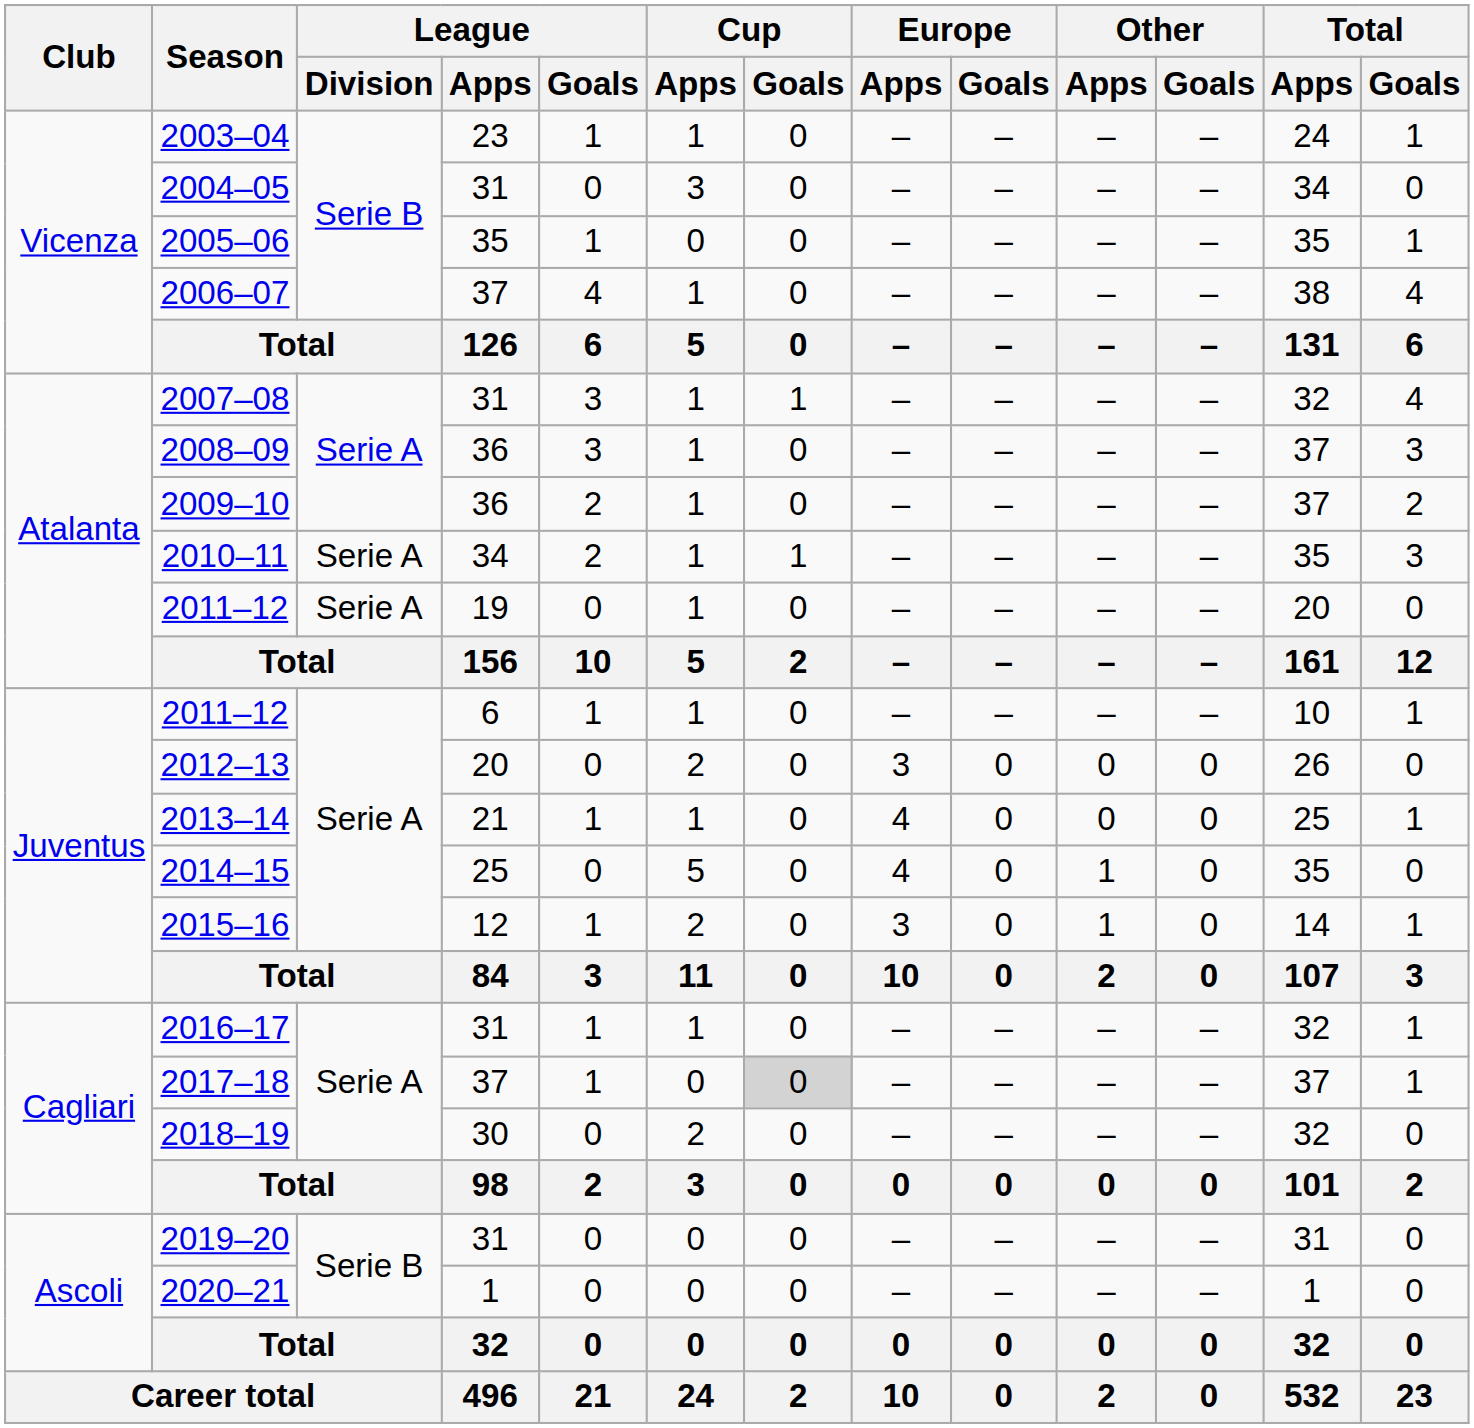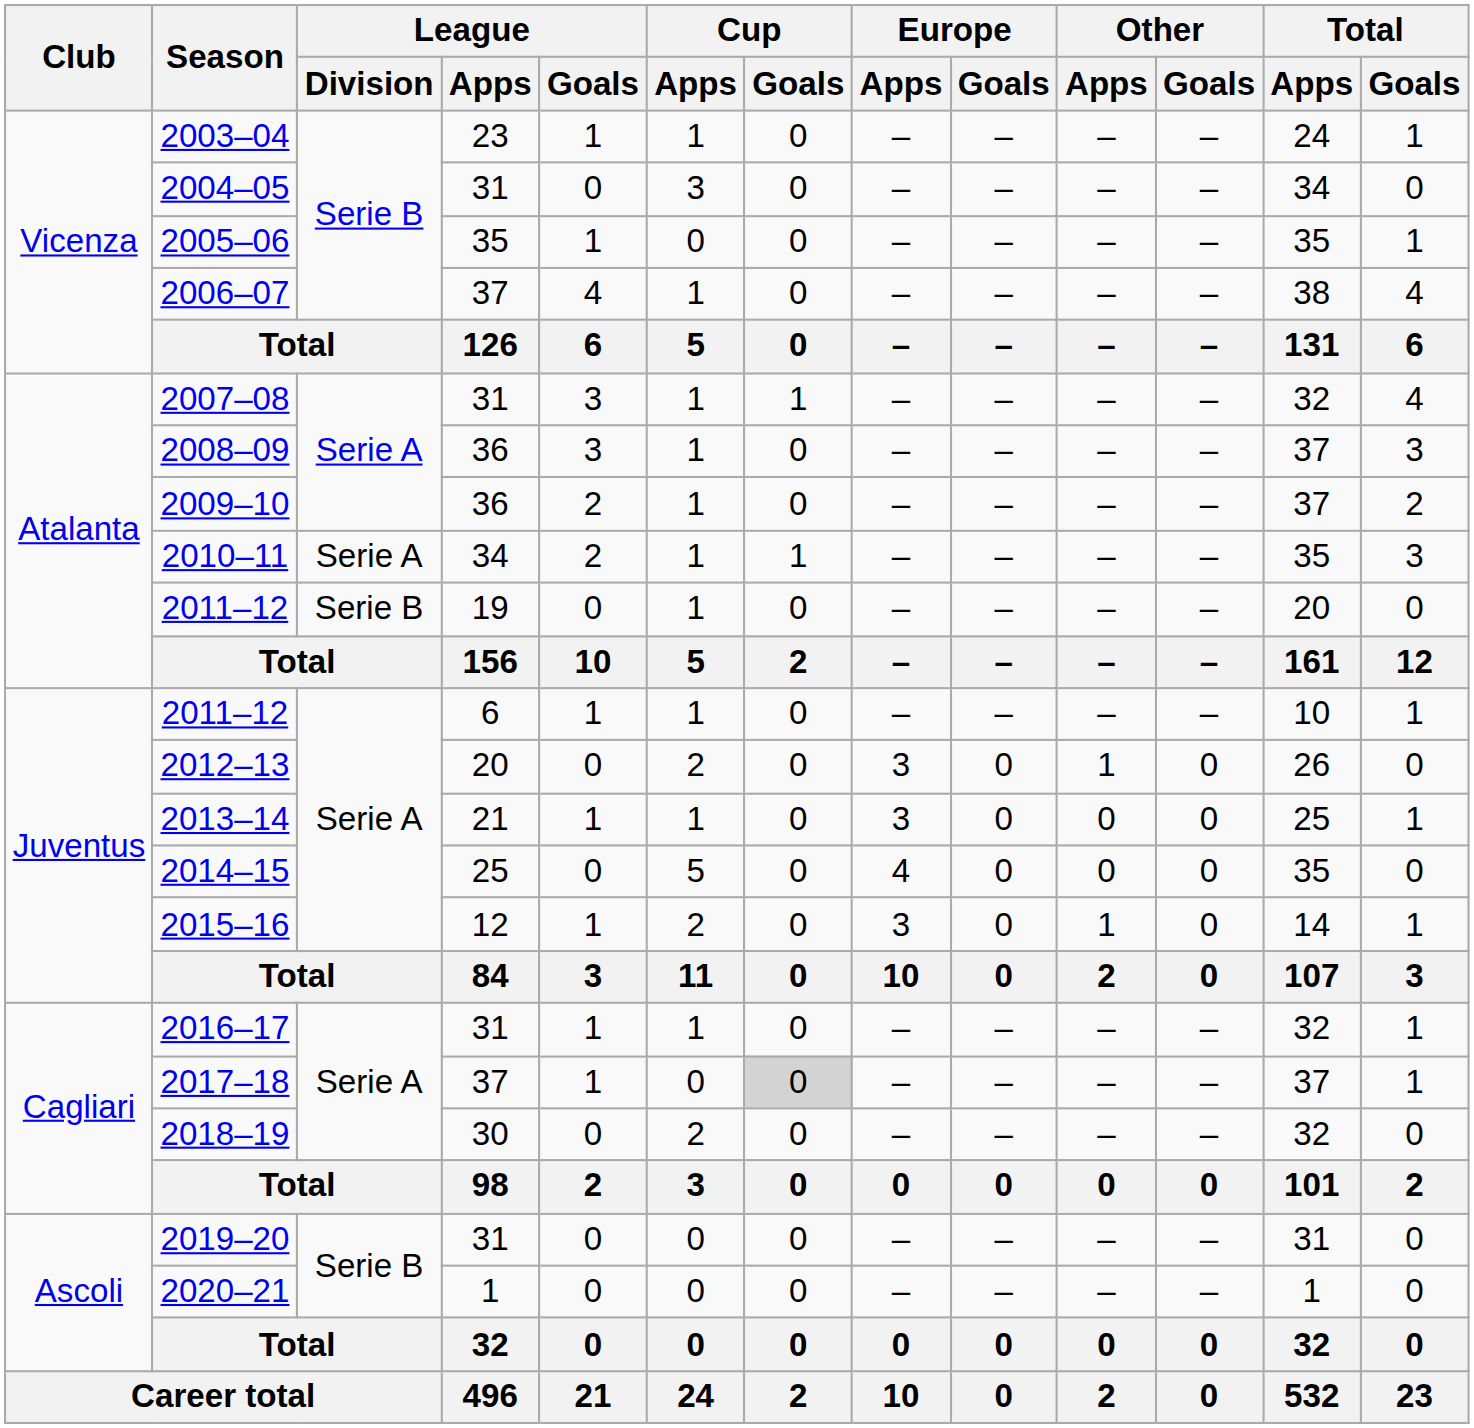 <table class="wikitable" style="text-align:center">
 <tr>
 <th rowspan="2">Club</th>
 <th rowspan="2">Season</th>
 <th colspan="3">League</th>
 <th colspan="2">Cup</th>
 <th colspan="2">Europe</th>
 <th colspan="2">Other</th>
 <th colspan="2">Total</th>
 </tr>
 <tr>
 <th>Division</th>
 <th>Apps</th>
 <th>Goals</th>
 <th>Apps</th>
 <th>Goals</th>
 <th>Apps</th>
 <th>Goals</th>
 <th>Apps</th>
 <th>Goals</th>
 <th>Apps</th>
 <th>Goals</th>
 </tr>
 <tr>
 <td rowspan="5"><a href='#'>Vicenza</a></td>
 <td><a href='#'>2003–04</a></td>
 <td rowspan="4"><a href='#'>Serie B</a></td>
 <td>23</td>
 <td>1</td>
 <td>1</td>
 <td>0</td>
 <td>–</td>
 <td>–</td>
 <td>–</td>
 <td>–</td>
 <td>24</td>
 <td>1</td>
 </tr>
 <tr>
 <td><a href='#'>2004–05</a></td>
 <td>31</td>
 <td>0</td>
 <td>3</td>
 <td>0</td>
 <td>–</td>
 <td>–</td>
 <td>–</td>
 <td>–</td>
 <td>34</td>
 <td>0</td>
 </tr>
 <tr>
 <td><a href='#'>2005–06</a></td>
 <td>35</td>
 <td>1</td>
 <td>0</td>
 <td>0</td>
 <td>–</td>
 <td>–</td>
 <td>–</td>
 <td>–</td>
 <td>35</td>
 <td>1</td>
 </tr>
 <tr>
 <td><a href='#'>2006–07</a></td>
 <td>37</td>
 <td>4</td>
 <td>1</td>
 <td>0</td>
 <td>–</td>
 <td>–</td>
 <td>–</td>
 <td>–</td>
 <td>38</td>
 <td>4</td>
 </tr>
 <tr>
 <th colspan="2">Total</th>
 <th>126</th>
 <th>6</th>
 <th>5</th>
 <th>0</th>
 <th>–</th>
 <th>–</th>
 <th>–</th>
 <th>–</th>
 <th>131</th>
 <th>6</th>
 </tr>
 <tr>
 <td rowspan="6"><a href='#'>Atalanta</a></td>
 <td><a href='#'>2007–08</a></td>
 <td rowspan="3"><a href='#'>Serie A</a></td>
 <td>31</td>
 <td>3</td>
 <td>1</td>
 <td>1</td>
 <td>–</td>
 <td>–</td>
 <td>–</td>
 <td>–</td>
 <td>32</td>
 <td>4</td>
 </tr>
 <tr>
 <td><a href='#'>2008–09</a></td>
 <td>36</td>
 <td>3</td>
 <td>1</td>
 <td>0</td>
 <td>–</td>
 <td>–</td>
 <td>–</td>
 <td>–</td>
 <td>37</td>
 <td>3</td>
 </tr>
 <tr>
 <td><a href='#'>2009–10</a></td>
 <td>36</td>
 <td>2</td>
 <td>1</td>
 <td>0</td>
 <td>–</td>
 <td>–</td>
 <td>–</td>
 <td>–</td>
 <td>37</td>
 <td>2</td>
 </tr>
 <tr>
 <td><a href='#'>2010–11</a></td>
 <td>Serie A</td>
 <td>34</td>
 <td>2</td>
 <td>1</td>
 <td>1</td>
 <td>–</td>
 <td>–</td>
 <td>–</td>
 <td>–</td>
 <td>35</td>
 <td>3</td>
 </tr>
 <tr>
 <td><a href='#'>2011–12</a></td>
-<td>Serie A</td>
+<td>Serie B</td>
 <td>19</td>
 <td>0</td>
 <td>1</td>
 <td>0</td>
 <td>–</td>
 <td>–</td>
 <td>–</td>
 <td>–</td>
 <td>20</td>
 <td>0</td>
 </tr>
 <tr>
 <th colspan="2">Total</th>
 <th>156</th>
 <th>10</th>
 <th>5</th>
 <th>2</th>
 <th>–</th>
 <th>–</th>
 <th>–</th>
 <th>–</th>
 <th>161</th>
 <th>12</th>
 </tr>
 <tr>
 <td rowspan="6"><a href='#'>Juventus</a></td>
 <td><a href='#'>2011–12</a></td>
 <td rowspan="5">Serie A</td>
 <td>6</td>
 <td>1</td>
 <td>1</td>
 <td>0</td>
 <td>–</td>
 <td>–</td>
 <td>–</td>
 <td>–</td>
 <td>10</td>
 <td>1</td>
 </tr>
 <tr>
 <td><a href='#'>2012–13</a></td>
 <td>20</td>
 <td>0</td>
 <td>2</td>
 <td>0</td>
 <td>3</td>
 <td>0</td>
-<td>0</td>
+<td>1</td>
 <td>0</td>
 <td>26</td>
 <td>0</td>
 </tr>
 <tr>
 <td><a href='#'>2013–14</a></td>
 <td>21</td>
 <td>1</td>
 <td>1</td>
 <td>0</td>
-<td>4</td>
+<td>3</td>
 <td>0</td>
 <td>0</td>
 <td>0</td>
 <td>25</td>
 <td>1</td>
 </tr>
 <tr>
 <td><a href='#'>2014–15</a></td>
 <td>25</td>
 <td>0</td>
 <td>5</td>
 <td>0</td>
 <td>4</td>
 <td>0</td>
-<td>1</td>
+<td>0</td>
 <td>0</td>
 <td>35</td>
 <td>0</td>
 </tr>
 <tr>
 <td><a href='#'>2015–16</a></td>
 <td>12</td>
 <td>1</td>
 <td>2</td>
 <td>0</td>
 <td>3</td>
 <td>0</td>
 <td>1</td>
 <td>0</td>
 <td>14</td>
 <td>1</td>
 </tr>
 <tr>
 <th colspan="2">Total</th>
 <th>84</th>
 <th>3</th>
 <th>11</th>
 <th>0</th>
 <th>10</th>
 <th>0</th>
 <th>2</th>
 <th>0</th>
 <th>107</th>
 <th>3</th>
 </tr>
 <tr>
 <td rowspan="4"><a href='#'>Cagliari</a></td>
 <td><a href='#'>2016–17</a></td>
 <td rowspan="3">Serie A</td>
 <td>31</td>
 <td>1</td>
 <td>1</td>
 <td>0</td>
 <td>–</td>
 <td>–</td>
 <td>–</td>
 <td>–</td>
 <td>32</td>
 <td>1</td>
 </tr>
 <tr>
 <td><a href='#'>2017–18</a></td>
 <td>37</td>
 <td>1</td>
 <td>0</td>
 <td style="background: lightgrey;">0</td>
 <td>–</td>
 <td>–</td>
 <td>–</td>
 <td>–</td>
 <td>37</td>
 <td>1</td>
 </tr>
 <tr>
 <td><a href='#'>2018–19</a></td>
 <td>30</td>
 <td>0</td>
 <td>2</td>
 <td>0</td>
 <td>–</td>
 <td>–</td>
 <td>–</td>
 <td>–</td>
 <td>32</td>
 <td>0</td>
 </tr>
 <tr>
 <th colspan="2">Total</th>
 <th>98</th>
 <th>2</th>
 <th>3</th>
 <th>0</th>
 <th>0</th>
 <th>0</th>
 <th>0</th>
 <th>0</th>
 <th>101</th>
 <th>2</th>
 </tr>
 <tr>
 <td rowspan="3"><a href='#'>Ascoli</a></td>
 <td><a href='#'>2019–20</a></td>
 <td rowspan="2">Serie B</td>
 <td>31</td>
 <td>0</td>
 <td>0</td>
 <td>0</td>
 <td>–</td>
 <td>–</td>
 <td>–</td>
 <td>–</td>
 <td>31</td>
 <td>0</td>
 </tr>
 <tr>
 <td><a href='#'>2020–21</a></td>
 <td>1</td>
 <td>0</td>
 <td>0</td>
 <td>0</td>
 <td>–</td>
 <td>–</td>
 <td>–</td>
 <td>–</td>
 <td>1</td>
 <td>0</td>
 </tr>
 <tr>
 <th colspan="2">Total</th>
 <th>32</th>
 <th>0</th>
 <th>0</th>
 <th>0</th>
 <th>0</th>
 <th>0</th>
 <th>0</th>
 <th>0</th>
 <th>32</th>
 <th>0</th>
 </tr>
 <tr>
 <th colspan="3">Career total</th>
 <th>496</th>
 <th>21</th>
 <th>24</th>
 <th>2</th>
 <th>10</th>
 <th>0</th>
 <th>2</th>
 <th>0</th>
 <th>532</th>
 <th>23</th>
 </tr>
 </table>
